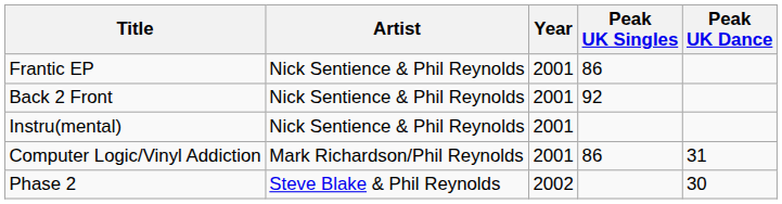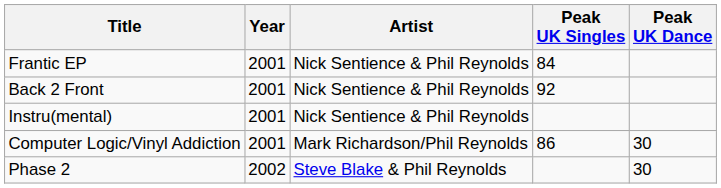 <table class="wikitable sortable">
 <tr>
 <th>Title</th>
+<th>Year</th>
 <th>Artist</th>
-<th>Year</th>
 <th>Peak <br><a href='#'>UK Singles</a></th>
 <th>Peak <br><a href='#'>UK Dance</a></th>
 </tr>
 <tr>
 <td>Frantic EP</td>
+<td>2001</td>
 <td>Nick Sentience & Phil Reynolds</td>
-<td>2001</td>
-<td>86</td>
+<td>84</td>
 <td></td>
 </tr>
 <tr>
 <td>Back 2 Front</td>
+<td>2001</td>
 <td>Nick Sentience & Phil Reynolds</td>
-<td>2001</td>
 <td>92</td>
 <td></td>
 </tr>
 <tr>
 <td>Instru(mental)</td>
+<td>2001</td>
 <td>Nick Sentience & Phil Reynolds</td>
-<td>2001</td>
 <td></td>
 <td></td>
 </tr>
 <tr>
 <td>Computer Logic/Vinyl Addiction</td>
+<td>2001</td>
 <td>Mark Richardson/Phil Reynolds</td>
-<td>2001</td>
 <td>86</td>
-<td>31</td>
+<td>30</td>
 </tr>
 <tr>
 <td>Phase 2</td>
+<td>2002</td>
 <td><a href='#'>Steve Blake</a> & Phil Reynolds</td>
-<td>2002</td>
 <td></td>
 <td>30</td>
 </tr>
 </table>
